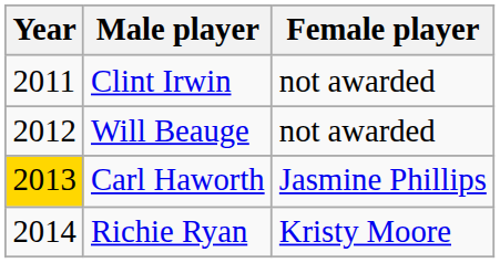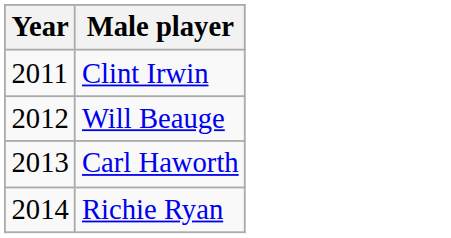 <table class="wikitable">
 <tr>
 <th>Year</th>
 <th>Male player</th>
-<th>Female player</th>
 </tr>
 <tr>
 <td>2011</td>
 <td> <a href='#'>Clint Irwin</a></td>
-<td>not awarded</td>
 </tr>
 <tr>
 <td>2012</td>
 <td> <a href='#'>Will Beauge</a></td>
-<td>not awarded</td>
 </tr>
 <tr>
-<td style="background: gold;">2013</td>
+<td>2013</td>
 <td> <a href='#'>Carl Haworth</a></td>
-<td> <a href='#'>Jasmine Phillips</a></td>
 </tr>
 <tr>
 <td>2014</td>
 <td> <a href='#'>Richie Ryan</a></td>
-<td> <a href='#'>Kristy Moore</a></td>
 </tr>
 </table>
